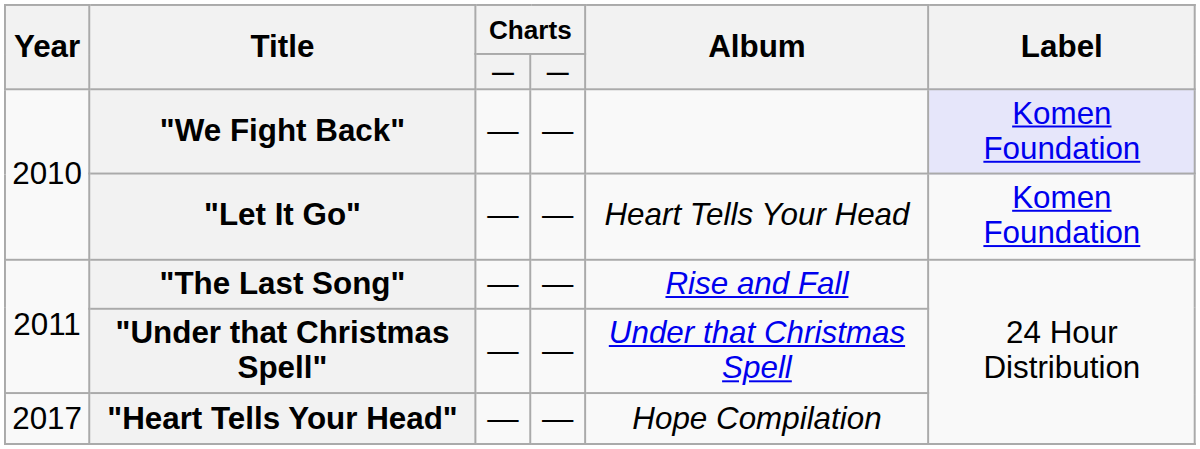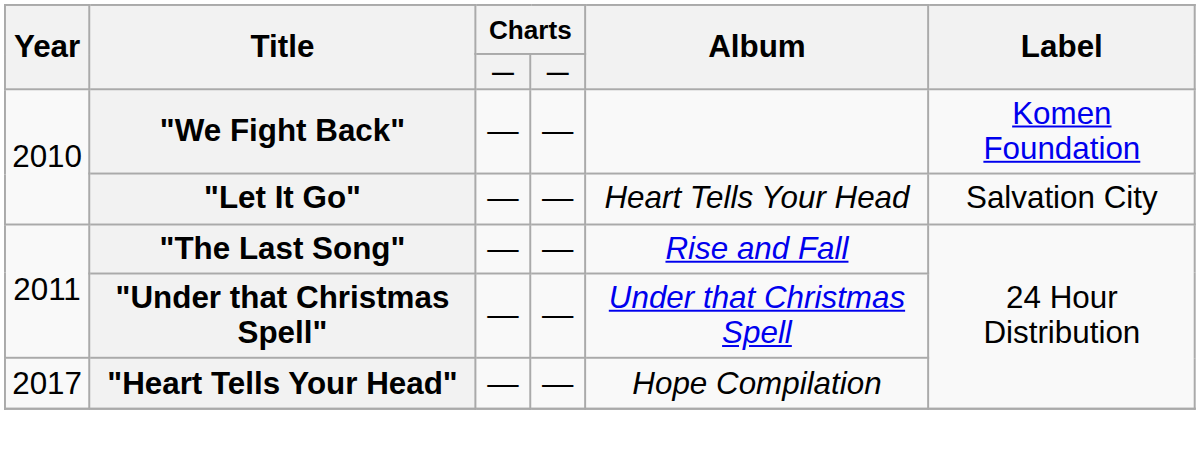 <table class="wikitable plainrowheaders" style="text-align:center;">
 <tr>
 <th scope="col" rowspan="2">Year</th>
 <th scope="col" rowspan="2">Title</th>
 <th scope="col" colspan="2"><small>Charts</small></th>
 <th scope="col" rowspan="2">Album</th>
 <th scope="col" rowspan="2">Label</th>
 </tr>
 <tr>
 <th style="width:2em;font-size:70%;">—</th>
 <th style="width:2em;font-size:70%;">—</th>
 </tr>
 <tr>
 <td rowspan="2">2010</td>
 <th scope="row">"We Fight Back"</th>
 <td>—</td>
 <td>—</td>
 <td></td>
-<td style="background: lavender;"><a href='#'>Komen Foundation</a></td>
+<td><a href='#'>Komen Foundation</a></td>
 </tr>
 <tr>
 <th scope="row">"Let It Go"</th>
 <td>—</td>
 <td>—</td>
 <td><em>Heart Tells Your Head</em></td>
-<td><a href='#'>Komen Foundation</a></td>
+<td>Salvation City</td>
 </tr>
 <tr>
 <td rowspan="2">2011</td>
 <th scope="row">"The Last Song"</th>
 <td>—</td>
 <td>—</td>
 <td><em><a href='#'>Rise and Fall</a></em></td>
 <td rowspan="3">24 Hour Distribution</td>
 </tr>
 <tr>
 <th scope="row">"Under that Christmas Spell"</th>
 <td>—</td>
 <td>—</td>
 <td><em><a href='#'>Under that Christmas Spell</a></em></td>
 </tr>
 <tr>
 <td rowspan="1">2017</td>
 <th scope="row">"Heart Tells Your Head"</th>
 <td>—</td>
 <td>—</td>
 <td><em>Hope Compilation</em></td>
 </tr>
 <tr>
 </tr>
 </table>
